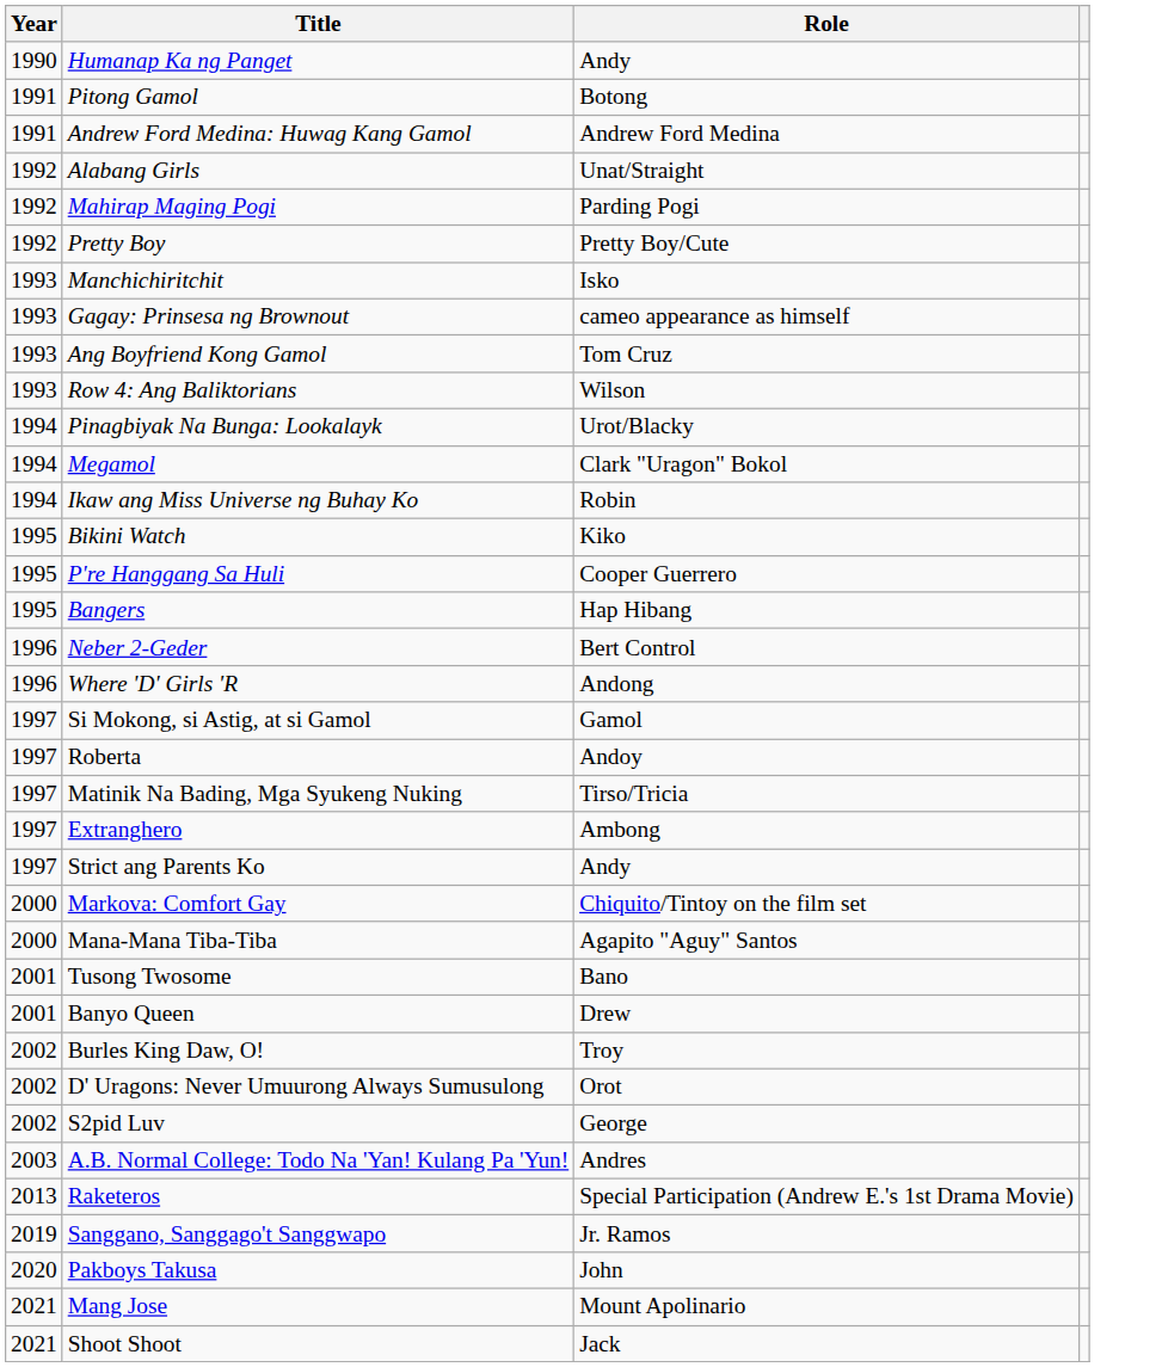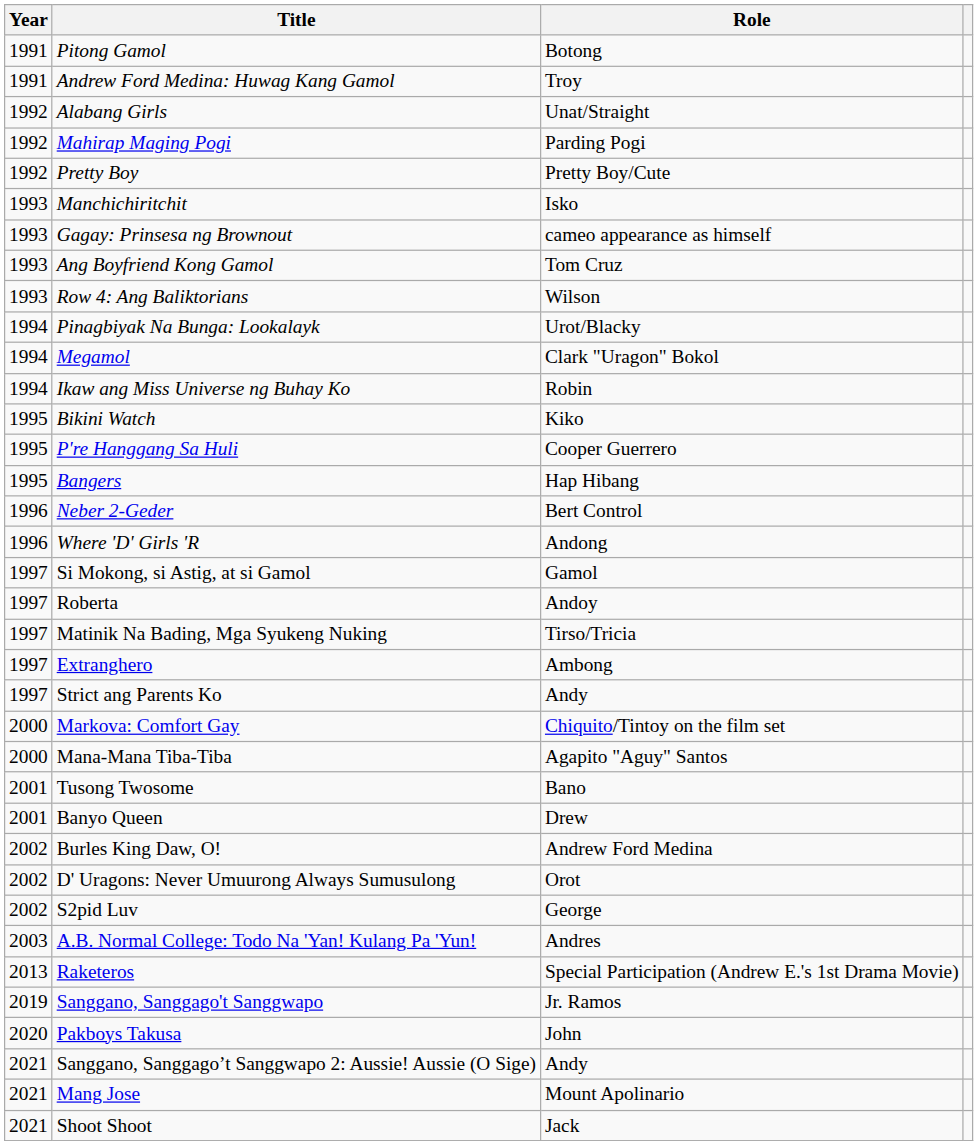 <table class=wikitable>
 <tr>
 <th>Year</th>
 <th>Title</th>
 <th>Role</th>
 <th></th>
-</tr>
-<tr>
-<td>1990</td>
-<td><em><a href='#'>Humanap Ka ng Panget</a></em></td>
-<td>Andy</td>
-<td></td>
 </tr>
 <tr>
 <td>1991</td>
 <td><em>Pitong Gamol</em></td>
 <td>Botong</td>
 <td></td>
 </tr>
 <tr>
 <td>1991</td>
 <td><em>Andrew Ford Medina: Huwag Kang Gamol</em></td>
-<td>Andrew Ford Medina</td>
+<td>Troy</td>
 <td></td>
 </tr>
 <tr>
 <td>1992</td>
 <td><em>Alabang Girls</em></td>
 <td>Unat/Straight</td>
 <td></td>
 </tr>
 <tr>
 <td>1992</td>
 <td><em><a href='#'>Mahirap Maging Pogi</a></em></td>
 <td>Parding Pogi</td>
 <td></td>
 </tr>
 <tr>
 <td>1992</td>
 <td><em>Pretty Boy</em></td>
 <td>Pretty Boy/Cute</td>
 <td></td>
 </tr>
 <tr>
 <td>1993</td>
 <td><em>Manchichiritchit</em></td>
 <td>Isko</td>
 <td></td>
 </tr>
 <tr>
 <td>1993</td>
 <td><em>Gagay: Prinsesa ng Brownout</em></td>
 <td>cameo appearance as himself</td>
 <td></td>
 </tr>
 <tr>
 <td>1993</td>
 <td><em>Ang Boyfriend Kong Gamol</em></td>
 <td>Tom Cruz</td>
 <td></td>
 </tr>
 <tr>
 <td>1993</td>
 <td><em>Row 4: Ang Baliktorians</em></td>
 <td>Wilson</td>
 <td></td>
 </tr>
 <tr>
 <td>1994</td>
 <td><em>Pinagbiyak Na Bunga: Lookalayk</em></td>
 <td>Urot/Blacky</td>
 <td></td>
 </tr>
 <tr>
 <td>1994</td>
 <td><em><a href='#'>Megamol</a></em></td>
 <td>Clark "Uragon" Bokol</td>
 <td></td>
 </tr>
 <tr>
 <td>1994</td>
 <td><em>Ikaw ang Miss Universe ng Buhay Ko</em></td>
 <td>Robin</td>
 <td></td>
 </tr>
 <tr>
 <td>1995</td>
 <td><em>Bikini Watch</em></td>
 <td>Kiko</td>
 <td></td>
 </tr>
 <tr>
 <td>1995</td>
 <td><em><a href='#'>P're Hanggang Sa Huli</a></em></td>
 <td>Cooper Guerrero</td>
 <td></td>
 </tr>
 <tr>
 <td>1995</td>
 <td><em><a href='#'>Bangers</a></em></td>
 <td>Hap Hibang</td>
 <td></td>
 </tr>
 <tr>
 <td>1996</td>
 <td><em><a href='#'>Neber 2-Geder</a></em></td>
 <td>Bert Control</td>
 <td></td>
 </tr>
 <tr>
 <td>1996</td>
 <td><em>Where 'D' Girls 'R<strong></td>
 <td>Andong</td>
 <td></td>
 </tr>
 <tr>
 <td>1997</td>
 <td></em>Si Mokong, si Astig, at si Gamol<em></td>
 <td>Gamol</td>
 <td></td>
 </tr>
 <tr>
 <td>1997</td>
 <td></em>Roberta<em></td>
 <td>Andoy</td>
 <td></td>
 </tr>
 <tr>
 <td>1997</td>
 <td></em>Matinik Na Bading, Mga Syukeng Nuking<em></td>
 <td>Tirso/Tricia</td>
 <td></td>
 </tr>
 <tr>
 <td>1997</td>
 <td></em><a href='#'>Extranghero</a><em></td>
 <td>Ambong</td>
 <td></td>
 </tr>
 <tr>
 <td>1997</td>
 <td></em>Strict ang Parents Ko<em></td>
 <td>Andy</td>
 <td></td>
 </tr>
 <tr>
 <td>2000</td>
 <td></em><a href='#'>Markova: Comfort Gay</a><em></td>
 <td><a href='#'>Chiquito</a>/Tintoy on the film set</td>
 <td></td>
 </tr>
 <tr>
 <td>2000</td>
 <td></em>Mana-Mana Tiba-Tiba<em></td>
 <td>Agapito "Aguy" Santos</td>
 <td></td>
 </tr>
 <tr>
 <td>2001</td>
 <td></em>Tusong Twosome<em></td>
 <td>Bano</td>
 <td></td>
 </tr>
 <tr>
 <td>2001</td>
 <td></em>Banyo Queen<em></td>
 <td>Drew</td>
 <td></td>
 </tr>
 <tr>
 <td>2002</td>
 <td></em>Burles King Daw, O!<em></td>
-<td>Troy</td>
+<td>Andrew Ford Medina</td>
 <td></td>
 </tr>
 <tr>
 <td>2002</td>
 <td></em>D' Uragons: Never Umuurong Always Sumusulong<em></td>
 <td>Orot</td>
 <td></td>
 </tr>
 <tr>
 <td>2002</td>
 <td></em>S2pid Luv<em></td>
 <td>George</td>
 <td></td>
 </tr>
 <tr>
 <td>2003</td>
 <td></em><a href='#'>A.B. Normal College: Todo Na 'Yan! Kulang Pa 'Yun!</a><em></td>
 <td>Andres</td>
 <td></td>
 </tr>
 <tr>
 <td>2013</td>
 <td></em><a href='#'>Raketeros</a><em></td>
 <td>Special Participation (Andrew E.'s 1st Drama Movie)</td>
 <td></td>
 </tr>
 <tr>
 <td>2019</td>
 <td></em><a href='#'>Sanggano, Sanggago't Sanggwapo</a><em></td>
 <td>Jr. Ramos</td>
 <td></td>
 </tr>
 <tr>
 <td>2020</td>
 <td></em><a href='#'>Pakboys Takusa</a><em></td>
 <td>John</td>
 <td></td>
 </tr>
 <tr>
 <td>2021</td>
+<td></em>Sanggano, Sanggago’t Sanggwapo 2: Aussie! Aussie (O Sige)<em></td>
+<td>Andy</td>
+<td></td>
+</tr>
+<tr>
+<td>2021</td>
 <td></em><a href='#'>Mang Jose</a><em></td>
 <td>Mount Apolinario</td>
 <td></td>
 </tr>
 <tr>
 <td>2021</td>
 <td></em>Shoot Shoot<em></td>
 <td>Jack</td>
 <td></td>
 </tr>
 <tr>
 </tr>
 </table>
